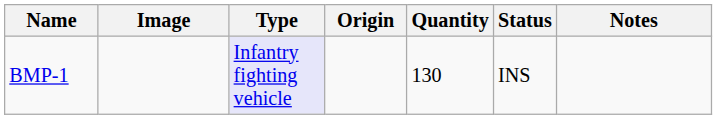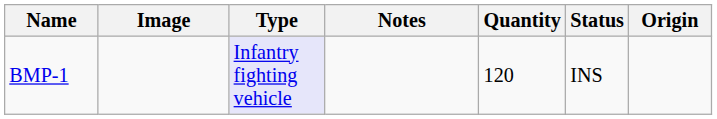 <table class="wikitable" style="width:90%;">
 <tr>
 <th width=14%>Name</th>
 <th width=20%>Image</th>
 <th width=14%>Type</th>
-<th width=12%>Origin</th>
+<th width=24%>Notes</th>
 <th width=10%>Quantity</th>
 <th width=06%>Status</th>
-<th width=24%>Notes</th>
+<th width=12%>Origin</th>
 </tr>
 <tr>
 <td><a href='#'>BMP-1</a></td>
 <td></td>
 <td style="background: lavender;"><a href='#'>Infantry fighting vehicle</a></td>
 <td></td>
-<td>130</td>
+<td>120</td>
 <td>INS</td>
 <td></td>
 </tr>
 </table>
